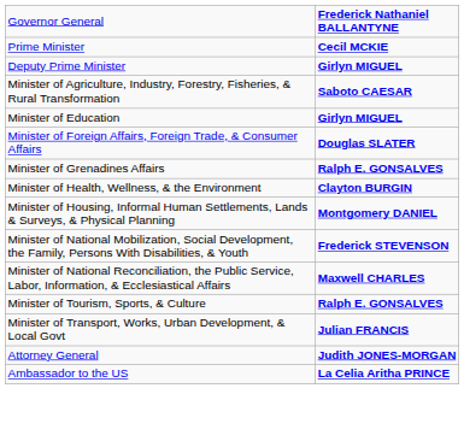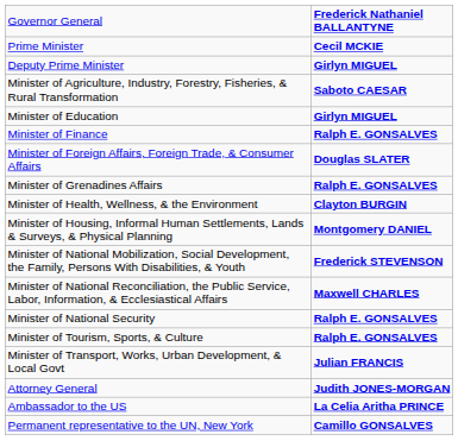 <table class="wikitable">
 <tr>
 <td><a href='#'>Governor General</a></td>
 <td><strong><a href='#'>Frederick Nathaniel BALLANTYNE</a></strong></td>
 </tr>
 <tr>
 <td><a href='#'>Prime Minister</a></td>
 <td><strong><a href='#'>Cecil MCKIE</a></strong></td>
 </tr>
 <tr>
 <td><a href='#'>Deputy Prime Minister</a></td>
 <td><strong><a href='#'>Girlyn MIGUEL</a></strong></td>
 </tr>
 <tr>
 <td>Minister of Agriculture, Industry, Forestry, Fisheries, & Rural Transformation</td>
 <td><strong><a href='#'>Saboto CAESAR</a></strong></td>
 </tr>
 <tr>
 <td>Minister of Education</td>
 <td><strong><a href='#'>Girlyn MIGUEL</a></strong></td>
+</tr>
+<tr>
+<td><a href='#'>Minister of Finance</a></td>
+<td><strong><a href='#'>Ralph E. GONSALVES</a></strong></td>
 </tr>
 <tr>
 <td><a href='#'>Minister of Foreign Affairs, Foreign Trade, & Consumer Affairs</a></td>
 <td><strong><a href='#'>Douglas SLATER</a></strong></td>
 </tr>
 <tr>
 <td>Minister of Grenadines Affairs</td>
 <td><strong><a href='#'>Ralph E. GONSALVES</a></strong></td>
 </tr>
 <tr>
 <td>Minister of Health, Wellness, & the Environment</td>
 <td><strong><a href='#'>Clayton BURGIN</a></strong></td>
 </tr>
 <tr>
 <td>Minister of Housing, Informal Human Settlements, Lands & Surveys, & Physical Planning</td>
 <td><strong><a href='#'>Montgomery DANIEL</a></strong></td>
 </tr>
 <tr>
 <td>Minister of National Mobilization, Social Development, the Family, Persons With Disabilities, & Youth</td>
 <td><strong><a href='#'>Frederick STEVENSON</a></strong></td>
 </tr>
 <tr>
 <td>Minister of National Reconciliation, the Public Service, Labor, Information, & Ecclesiastical Affairs</td>
 <td><strong><a href='#'>Maxwell CHARLES</a></strong></td>
 </tr>
 <tr>
+<td>Minister of National Security</td>
+<td><strong><a href='#'>Ralph E. GONSALVES</a></strong></td>
+</tr>
+<tr>
 <td>Minister of Tourism, Sports, & Culture</td>
 <td><strong><a href='#'>Ralph E. GONSALVES</a></strong></td>
 </tr>
 <tr>
 <td>Minister of Transport, Works, Urban Development, & Local Govt</td>
 <td><strong><a href='#'>Julian FRANCIS</a></strong></td>
 </tr>
 <tr>
 <td><a href='#'>Attorney General</a></td>
 <td><strong><a href='#'>Judith JONES-MORGAN</a></strong></td>
 </tr>
 <tr>
 <td><a href='#'>Ambassador to the US</a></td>
 <td><strong><a href='#'>La Celia Aritha PRINCE</a></strong></td>
 </tr>
+<tr>
+<td><a href='#'>Permanent representative to the UN, New York</a></td>
+<td><strong><a href='#'>Camillo GONSALVES</a></strong></td>
+</tr>
 </table>
